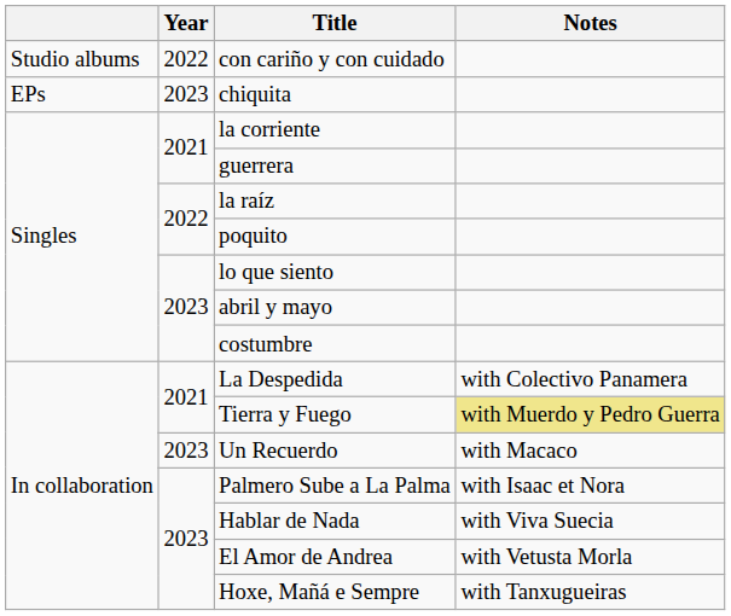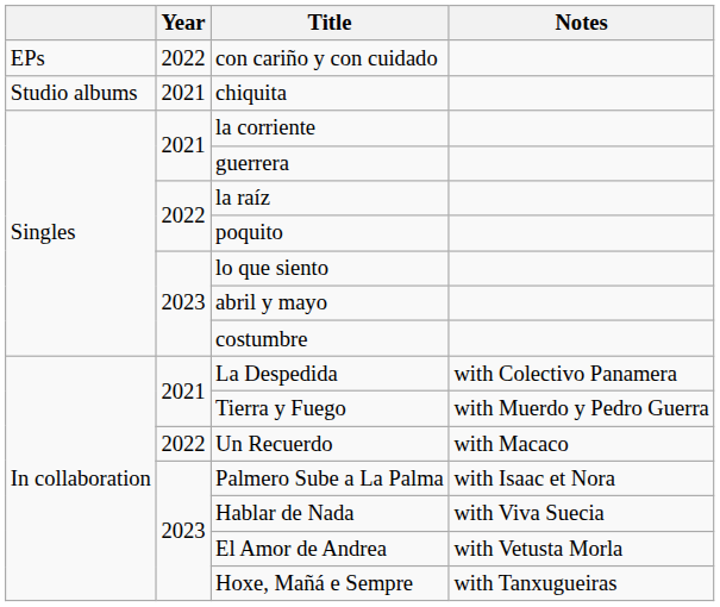 <table class="wikitable">
 <tr>
 <th></th>
 <th>Year</th>
 <th>Title</th>
 <th>Notes</th>
 </tr>
 <tr>
-<td rowspan="1">Studio albums</td>
+<td>EPs</td>
 <td>2022</td>
 <td>con cariño y con cuidado</td>
 </tr>
 <tr>
-<td>EPs</td>
-<td>2023</td>
+<td rowspan="1">Studio albums</td>
+<td>2021</td>
 <td>chiquita</td>
 <td></td>
 </tr>
 <tr>
 <td rowspan="7">Singles</td>
 <td rowspan="2">2021</td>
 <td>la corriente</td>
 <td></td>
 </tr>
 <tr>
 <td>guerrera</td>
 <td></td>
 </tr>
 <tr>
 <td rowspan="2">2022</td>
 <td>la raíz</td>
 <td></td>
 </tr>
 <tr>
 <td>poquito</td>
 <td></td>
 </tr>
 <tr>
 <td rowspan="3">2023</td>
 <td>lo que siento</td>
 <td></td>
 </tr>
 <tr>
 <td>abril y mayo</td>
 <td></td>
 </tr>
 <tr>
 <td>costumbre</td>
 </tr>
 <tr>
 <td rowspan="7">In collaboration</td>
 <td rowspan="2">2021</td>
 <td>La Despedida</td>
 <td>with Colectivo Panamera</td>
 </tr>
 <tr>
 <td>Tierra y Fuego</td>
-<td style="background: khaki;">with Muerdo y Pedro Guerra</td>
+<td>with Muerdo y Pedro Guerra</td>
 </tr>
 <tr>
-<td>2023</td>
+<td>2022</td>
 <td>Un Recuerdo</td>
 <td>with Macaco</td>
 </tr>
 <tr>
 <td rowspan="4">2023</td>
 <td>Palmero Sube a La Palma</td>
 <td>with Isaac et Nora</td>
 </tr>
 <tr>
 <td>Hablar de Nada</td>
 <td>with Viva Suecia</td>
 </tr>
 <tr>
 <td>El Amor de Andrea</td>
 <td>with Vetusta Morla</td>
 </tr>
 <tr>
 <td>Hoxe, Mañá e Sempre</td>
 <td>with Tanxugueiras</td>
 </tr>
 </table>
